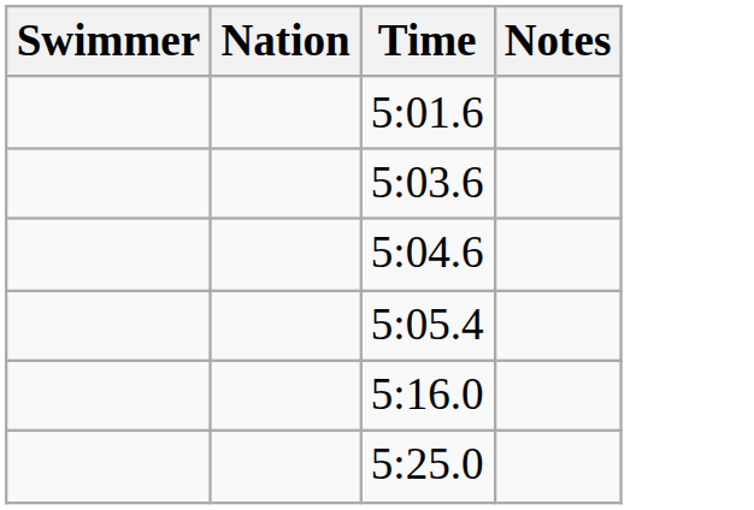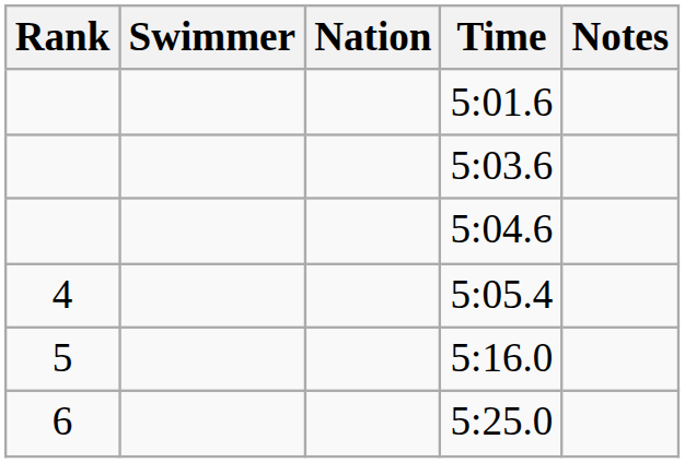 <table class="wikitable sortable" style="text-align:center">
 <tr>
+<th>Rank</th>
 <th>Swimmer</th>
 <th>Nation</th>
 <th>Time</th>
 <th>Notes</th>
 </tr>
 <tr>
+<td></td>
 <td align=left></td>
 <td align=left></td>
 <td>5:01.6</td>
 <td></td>
 </tr>
 <tr>
+<td></td>
 <td align=left></td>
 <td align=left></td>
 <td>5:03.6</td>
 <td></td>
 </tr>
 <tr>
+<td></td>
 <td align=left></td>
 <td align=left></td>
 <td>5:04.6</td>
 <td></td>
 </tr>
 <tr>
+<td>4</td>
 <td align=left></td>
 <td align=left></td>
 <td>5:05.4</td>
 <td></td>
 </tr>
 <tr>
+<td>5</td>
 <td align=left></td>
 <td align=left></td>
 <td>5:16.0</td>
 <td></td>
 </tr>
 <tr>
+<td>6</td>
 <td align=left></td>
 <td align=left></td>
 <td>5:25.0</td>
 <td></td>
 </tr>
 </table>
